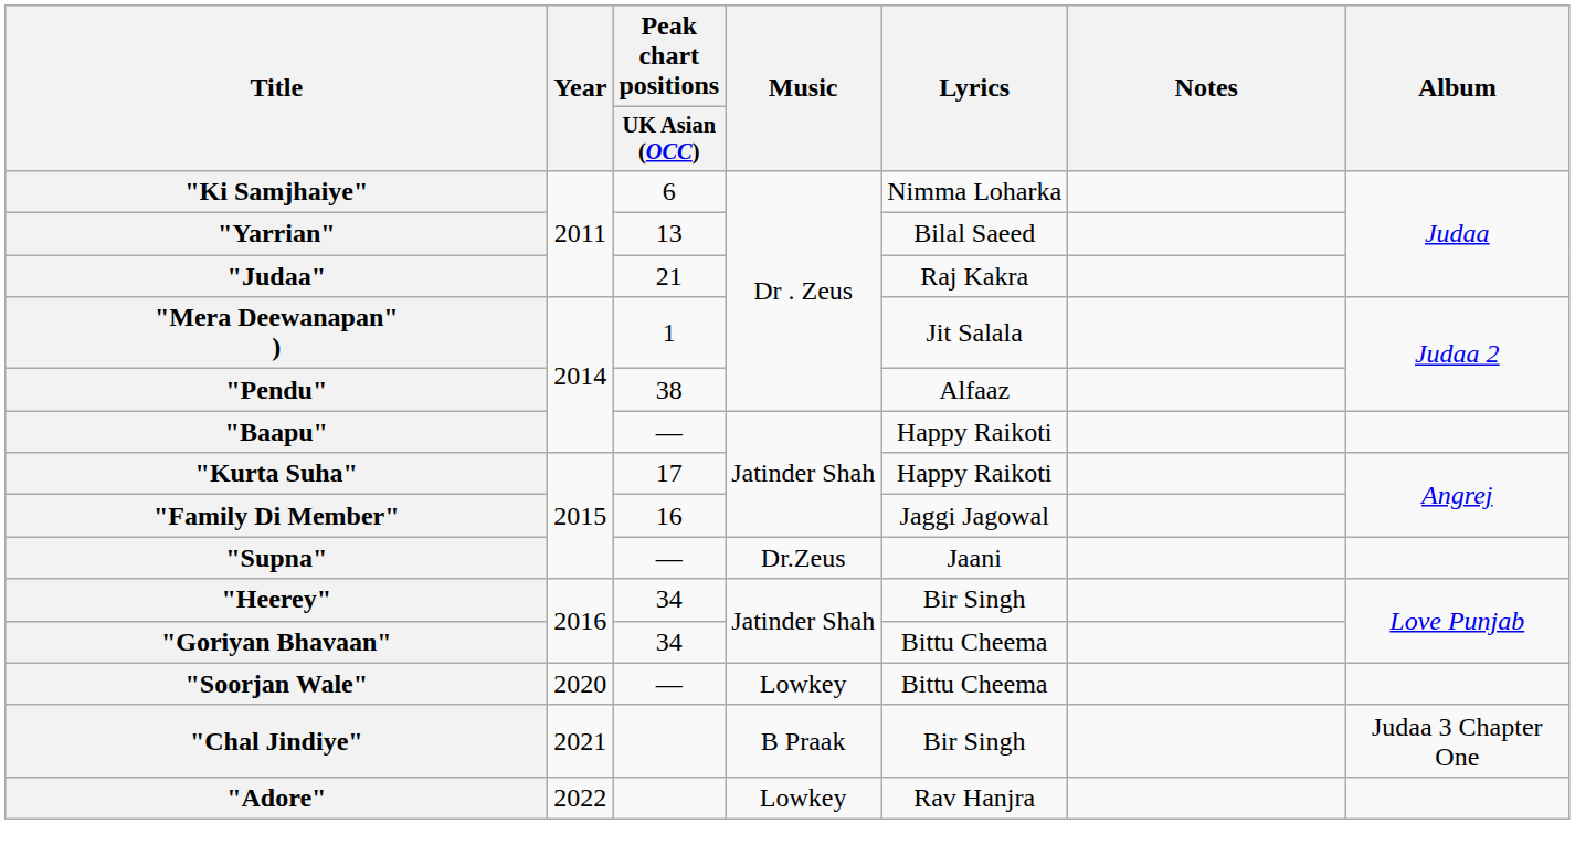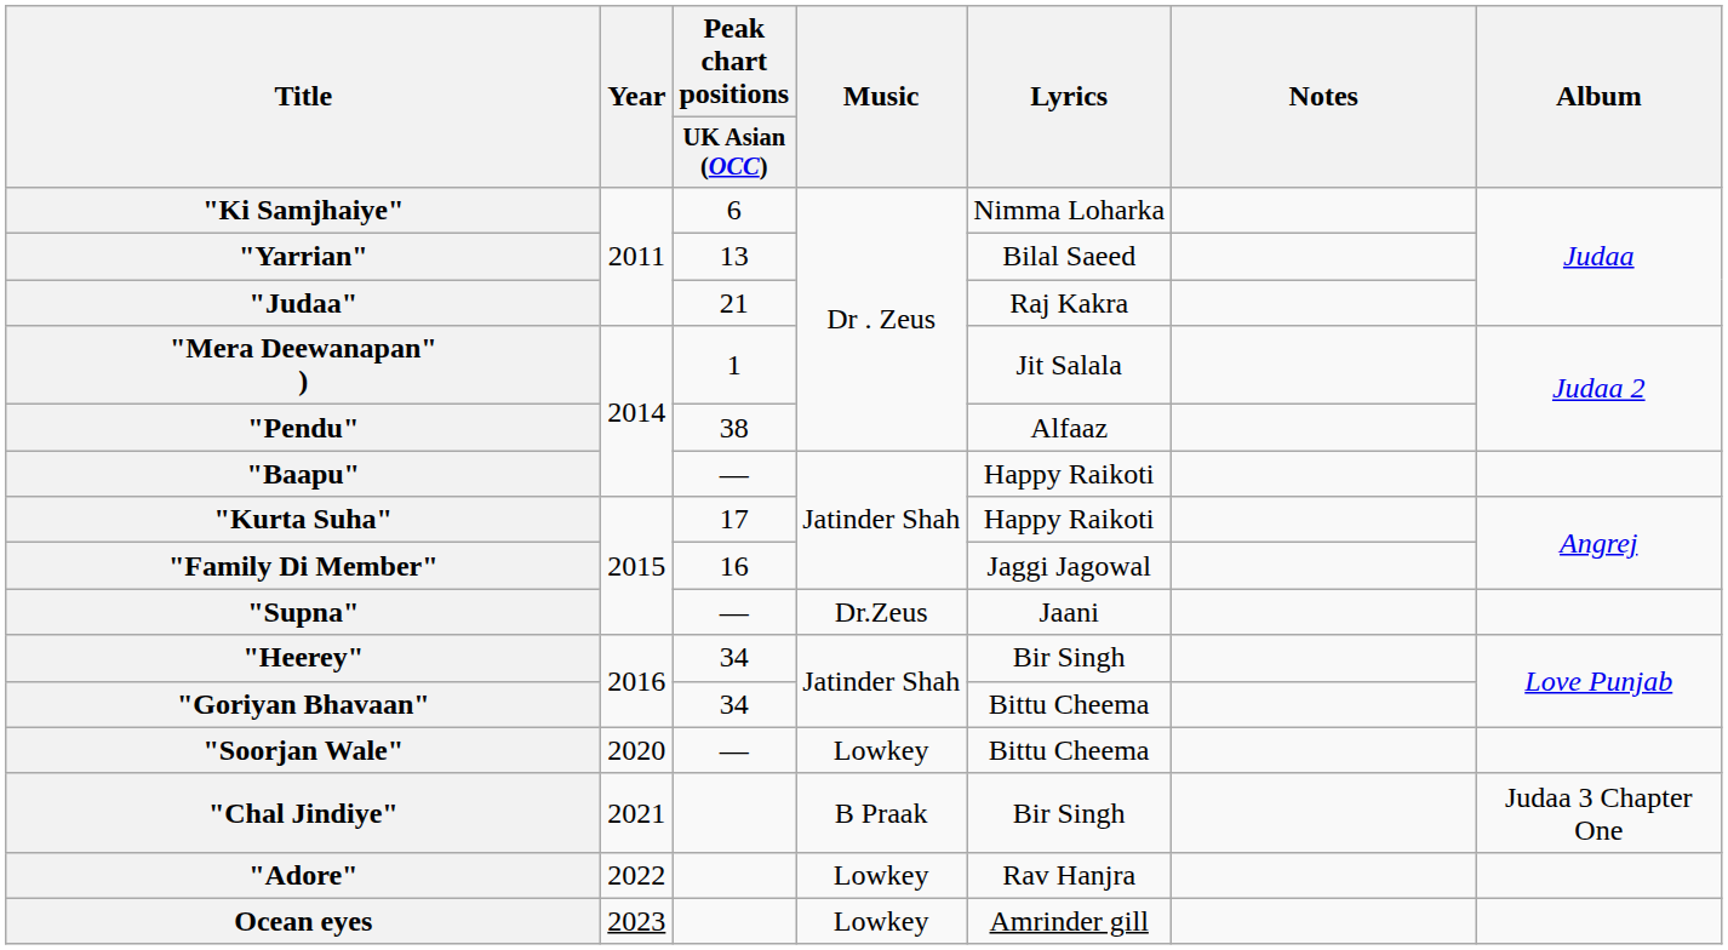 <table class="wikitable plainrowheaders" style="text-align:center;">
 <tr>
 <th scope="col" rowspan="2" style="width:20em;">Title</th>
 <th scope="col" rowspan="2" style="width:2em;">Year</th>
 <th scope="col">Peak chart positions</th>
 <th rowspan="2">Music</th>
 <th rowspan="2">Lyrics</th>
 <th scope="col" rowspan="2" style="width:10em;">Notes</th>
 <th scope="col" rowspan="2" style="width:8em;">Album</th>
 </tr>
 <tr>
 <th scope="col" style="width:3em;font-size:85%;">UK Asian (<em><a href='#'>OCC</a></em>)</th>
 </tr>
 <tr>
 <th scope="row">"Ki Samjhaiye"<br></th>
 <td rowspan="3">2011</td>
 <td>6</td>
 <td rowspan="5">Dr . Zeus</td>
 <td>Nimma Loharka</td>
 <td></td>
 <td rowspan="3"><em><a href='#'>Judaa</a></em></td>
 </tr>
 <tr>
 <th scope="row">"Yarrian"<br></th>
 <td>13</td>
 <td>Bilal Saeed</td>
 <td></td>
 </tr>
 <tr>
 <th scope="row">"Judaa"<br></th>
 <td>21</td>
 <td>Raj Kakra</td>
 <td></td>
 </tr>
 <tr>
 <th scope="row">"Mera Deewanapan"<br>)</th>
 <td rowspan="3">2014</td>
 <td>1</td>
 <td>Jit Salala</td>
 <td></td>
 <td rowspan="2"><em><a href='#'>Judaa 2</a></em></td>
 </tr>
 <tr>
 <th scope="row">"Pendu"<br></th>
 <td>38</td>
 <td>Alfaaz</td>
 <td></td>
 </tr>
 <tr>
 <th scope="row">"Baapu"<br></th>
 <td>—</td>
 <td rowspan="3">Jatinder Shah</td>
 <td>Happy Raikoti</td>
 <td></td>
 <td></td>
 </tr>
 <tr>
 <th scope="row">"Kurta Suha"<br></th>
 <td rowspan="3">2015</td>
 <td>17</td>
 <td>Happy Raikoti</td>
 <td></td>
 <td rowspan="2"><em><a href='#'>Angrej</a></em></td>
 </tr>
 <tr>
 <th scope="row">"Family Di Member"<br></th>
 <td>16</td>
 <td>Jaggi Jagowal</td>
 <td></td>
 </tr>
 <tr>
 <th scope="row">"Supna"<br></th>
 <td>—</td>
 <td>Dr.Zeus</td>
 <td>Jaani</td>
 <td></td>
 <td></td>
 </tr>
 <tr>
 <th scope="row">"Heerey"<br></th>
 <td rowspan="2">2016</td>
 <td>34</td>
 <td rowspan="2">Jatinder Shah</td>
 <td>Bir Singh</td>
 <td></td>
 <td rowspan="2"><em><a href='#'>Love Punjab</a></em></td>
 </tr>
 <tr>
 <th scope="row">"Goriyan Bhavaan"<br></th>
 <td>34</td>
 <td>Bittu Cheema</td>
 <td></td>
 </tr>
 <tr>
 <th scope="row">"Soorjan Wale"<br></th>
 <td>2020</td>
 <td>—</td>
 <td>Lowkey</td>
 <td>Bittu Cheema</td>
 <td></td>
 <td></td>
 </tr>
 <tr>
 <th scope="row">"Chal Jindiye"</th>
 <td>2021</td>
 <td></td>
 <td>B Praak</td>
 <td>Bir Singh</td>
 <td></td>
 <td>Judaa 3 Chapter One</td>
 </tr>
 <tr>
 <th scope="row">"Adore"</th>
 <td>2022</td>
 <td></td>
 <td>Lowkey</td>
 <td>Rav Hanjra</td>
 <td></td>
 <td></td>
 </tr>
+<tr>
+<th scope="row">Ocean eyes</th>
+<td><u>2023</u></td>
+<td></td>
+<td>Lowkey</td>
+<td><u>Amrinder gill</u></td>
+<td></td>
+<td></td>
+</tr>
 </table>
